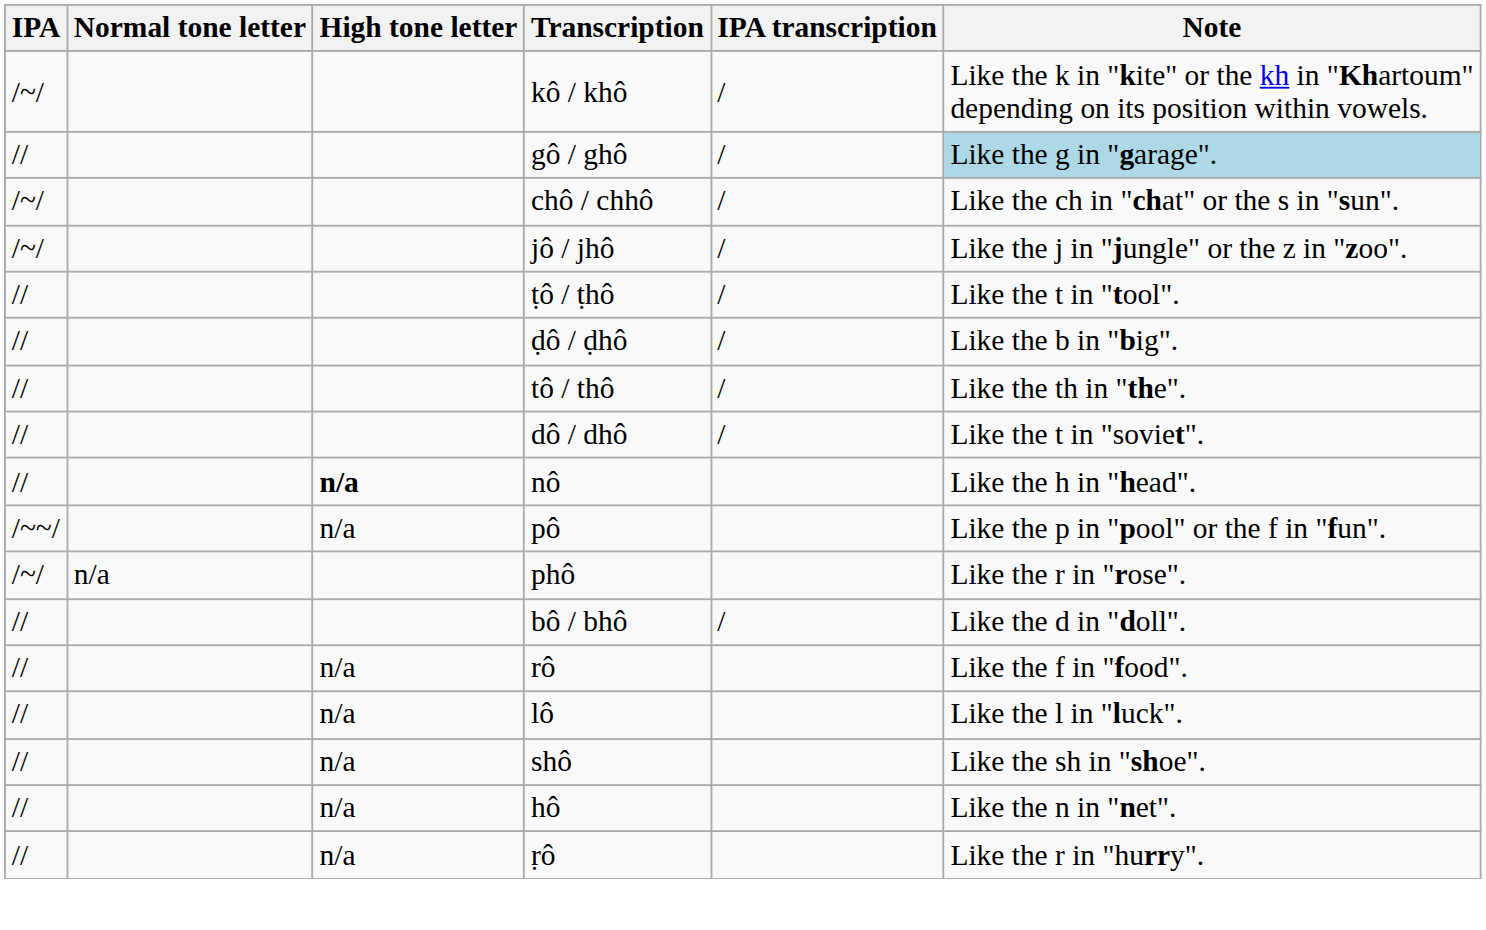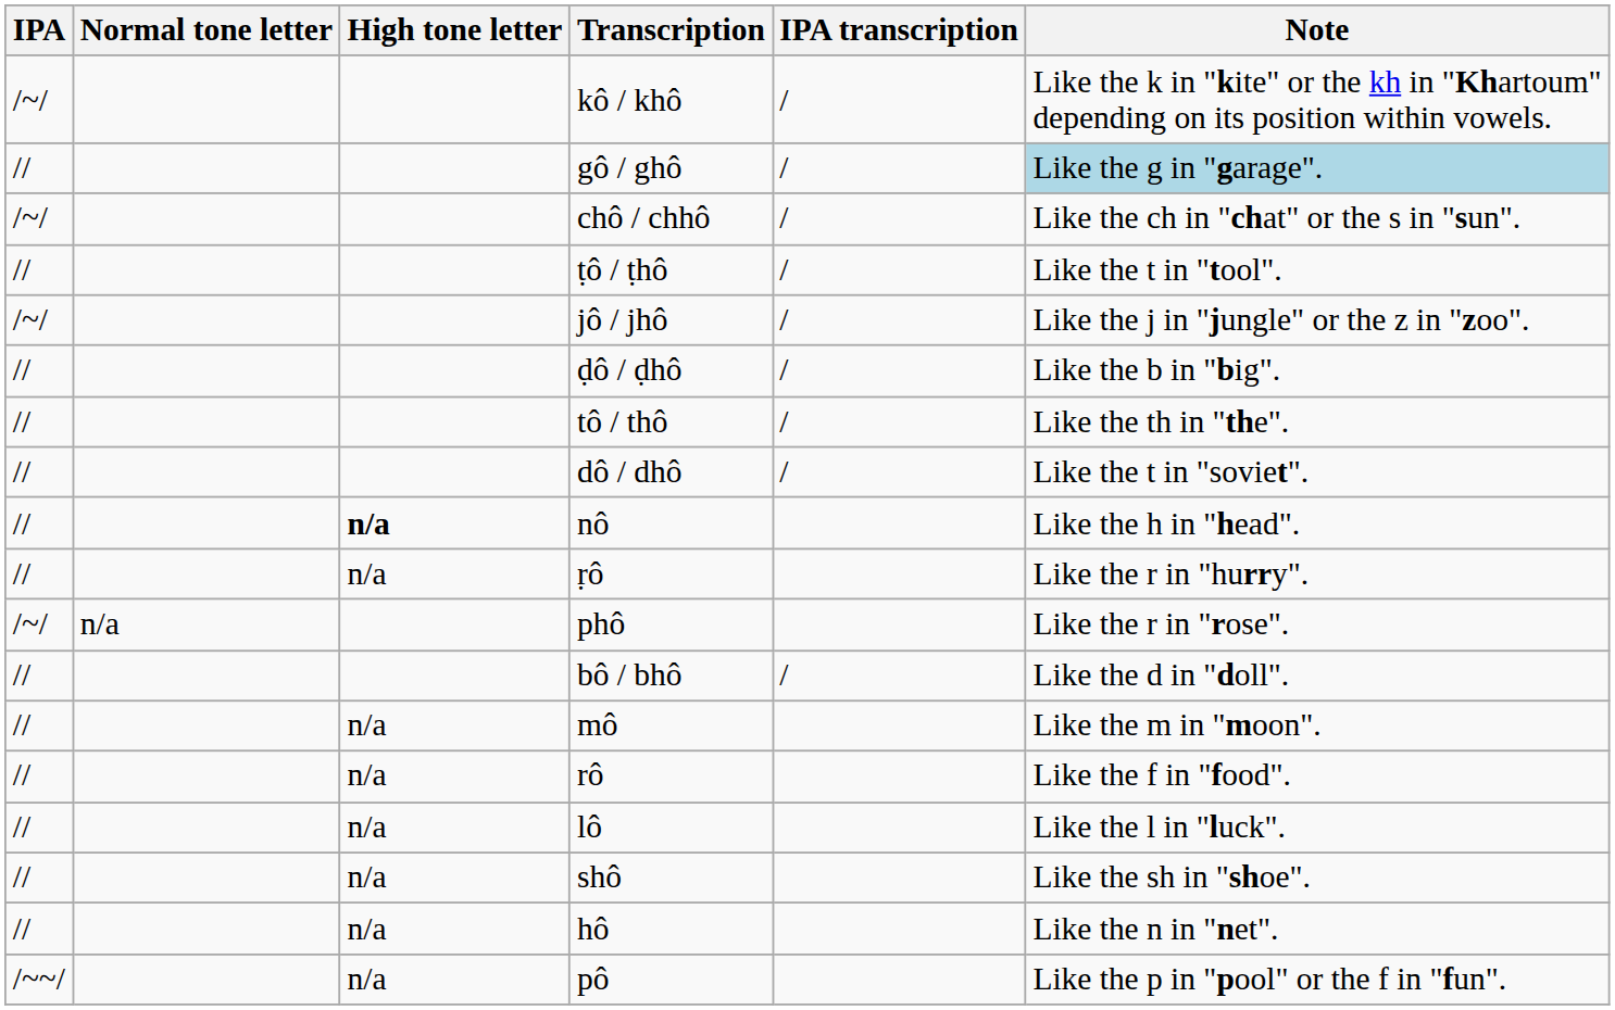 <table class="wikitable">
 <tr>
 <th>IPA</th>
 <th>Normal tone letter</th>
 <th>High tone letter</th>
 <th>Transcription</th>
 <th>IPA transcription</th>
 <th>Note</th>
 </tr>
 <tr>
 <td>/~/</td>
 <td><span></span></td>
 <td><span></span></td>
 <td>kô / khô</td>
 <td> / </td>
 <td>Like the k in "<strong>k</strong>ite" or the <a href='#'>kh</a> in "<strong>Kh</strong>artoum"<br>depending on its position within vowels.</td>
 </tr>
 <tr>
 <td>//</td>
 <td><span></span></td>
 <td><span></span></td>
 <td>gô / ghô</td>
 <td> / </td>
 <td style="background: lightblue;">Like the g in "<strong>g</strong>arage".</td>
 </tr>
 <tr>
 <td>/~/</td>
 <td><span></span></td>
 <td><span></span></td>
 <td>chô / chhô</td>
 <td> / </td>
 <td>Like the ch in "<strong>ch</strong>at" or the s in "<strong>s</strong>un".</td>
 </tr>
 <tr>
+<td>//</td>
+<td><span></span></td>
+<td><span></span></td>
+<td>ṭô / ṭhô</td>
+<td> / </td>
+<td>Like the t in "<strong>t</strong>ool".</td>
+</tr>
+<tr>
 <td>/~/</td>
 <td><span></span></td>
 <td><span></span></td>
 <td>jô / jhô</td>
 <td> / </td>
 <td>Like the j in "<strong>j</strong>ungle" or the z in "<strong>z</strong>oo".</td>
-</tr>
-<tr>
-<td>//</td>
-<td><span></span></td>
-<td><span></span></td>
-<td>ṭô / ṭhô</td>
-<td> / </td>
-<td>Like the t in "<strong>t</strong>ool".</td>
 </tr>
 <tr>
 <td>//</td>
 <td><span></span></td>
 <td><span></span></td>
 <td>ḍô / ḍhô</td>
 <td> / </td>
 <td>Like the b in "<strong>b</strong>ig".</td>
 </tr>
 <tr>
 <td>//</td>
 <td><span></span></td>
 <td><span></span></td>
 <td>tô / thô</td>
 <td> / </td>
 <td>Like the th in "<strong>th</strong>e".</td>
 </tr>
 <tr>
 <td>//</td>
 <td><span></span></td>
 <td><span></span></td>
 <td>dô / dhô</td>
 <td> / </td>
 <td>Like the t in "sovie<strong>t</strong>".</td>
 </tr>
 <tr>
 <td>//</td>
 <td><span></span></td>
 <td><strong>n/a</strong></td>
 <td>nô</td>
 <td></td>
 <td>Like the h in "<strong>h</strong>ead".</td>
 </tr>
 <tr>
-<td>/~~/</td>
+<td>//</td>
 <td><span></span></td>
 <td>n/a</td>
-<td>pô</td>
+<td>ṛô</td>
 <td></td>
-<td>Like the p in "<strong>p</strong>ool" or the f in "<strong>f</strong>un".</td>
+<td>Like the r in "hu<strong>rr</strong>y".</td>
 </tr>
 <tr>
 <td>/~/</td>
 <td>n/a</td>
 <td><span></span></td>
 <td>phô</td>
 <td></td>
 <td>Like the r in "<strong>r</strong>ose".</td>
 </tr>
 <tr>
 <td>//</td>
 <td><span></span></td>
 <td><span></span></td>
 <td>bô / bhô</td>
 <td> / </td>
 <td>Like the d in "<strong>d</strong>oll".</td>
+</tr>
+<tr>
+<td>//</td>
+<td><span></span></td>
+<td>n/a</td>
+<td>mô</td>
+<td></td>
+<td>Like the m in "<strong>m</strong>oon".</td>
 </tr>
 <tr>
 <td>//</td>
 <td><span></span></td>
 <td>n/a</td>
 <td>rô</td>
 <td></td>
 <td>Like the f in "<strong>f</strong>ood".</td>
 </tr>
 <tr>
 <td>//</td>
 <td><span></span></td>
 <td>n/a</td>
 <td>lô</td>
 <td></td>
 <td>Like the l in "<strong>l</strong>uck".</td>
 </tr>
 <tr>
 <td>//</td>
 <td><span></span></td>
 <td>n/a</td>
 <td>shô</td>
 <td></td>
 <td>Like the sh in "<strong>sh</strong>oe".</td>
 </tr>
 <tr>
 <td>//</td>
 <td><span></span></td>
 <td>n/a</td>
 <td>hô</td>
 <td></td>
 <td>Like the n in "<strong>n</strong>et".</td>
 </tr>
 <tr>
-<td>//</td>
+<td>/~~/</td>
 <td><span></span></td>
 <td>n/a</td>
-<td>ṛô</td>
+<td>pô</td>
 <td></td>
-<td>Like the r in "hu<strong>rr</strong>y".</td>
+<td>Like the p in "<strong>p</strong>ool" or the f in "<strong>f</strong>un".</td>
 </tr>
 </table>
